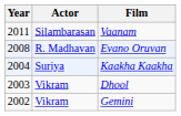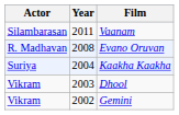 <table class="wikitable">
 <tr style="background:#d1e4fd;">
+<th>Actor</th>
 <th>Year</th>
-<th>Actor</th>
 <th>Film</th>
 </tr>
 <tr>
+<td><a href='#'>Silambarasan</a></td>
 <td>2011</td>
-<td><a href='#'>Silambarasan</a></td>
 <td><em><a href='#'>Vaanam</a></em></td>
 </tr>
 <tr style="background:#edf3fe;">
+<td><a href='#'>R. Madhavan</a></td>
 <td>2008</td>
-<td><a href='#'>R. Madhavan</a></td>
 <td><em><a href='#'>Evano Oruvan</a></em></td>
 </tr>
 <tr style="background:#edf3fe;">
+<td><a href='#'>Suriya</a></td>
 <td>2004</td>
-<td><a href='#'>Suriya</a></td>
 <td><em><a href='#'>Kaakha Kaakha</a></em></td>
 </tr>
 <tr>
+<td><a href='#'>Vikram</a></td>
 <td>2003</td>
-<td><a href='#'>Vikram</a></td>
 <td><em><a href='#'>Dhool</a></em></td>
 </tr>
 <tr>
+<td><a href='#'>Vikram</a></td>
 <td>2002</td>
-<td><a href='#'>Vikram</a></td>
 <td><em><a href='#'>Gemini</a></em></td>
 </tr>
 </table>
